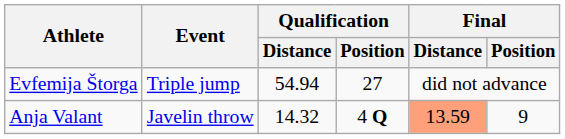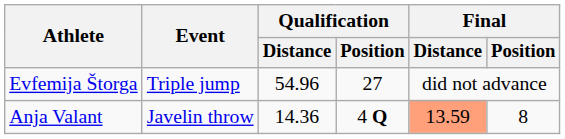 <table class=wikitable style="font-size:90%">
 <tr>
 <th rowspan="2">Athlete</th>
 <th rowspan="2">Event</th>
 <th colspan="2">Qualification</th>
 <th colspan="2">Final</th>
 </tr>
 <tr style="font-size:95%">
 <th>Distance</th>
 <th>Position</th>
 <th>Distance</th>
 <th>Position</th>
 </tr>
 <tr align=center>
 <td align=left><a href='#'>Evfemija Štorga</a></td>
 <td align=left><a href='#'>Triple jump</a></td>
-<td>54.94</td>
+<td>54.96</td>
 <td>27</td>
 <td colspan=2>did not advance</td>
 </tr>
 <tr align=center>
 <td align=left><a href='#'>Anja Valant</a></td>
 <td align=left><a href='#'>Javelin throw</a></td>
-<td>14.32</td>
+<td>14.36</td>
 <td>4 <strong>Q</strong></td>
 <td style="background: lightsalmon;">13.59</td>
-<td>9</td>
+<td>8</td>
 </tr>
 </table>
